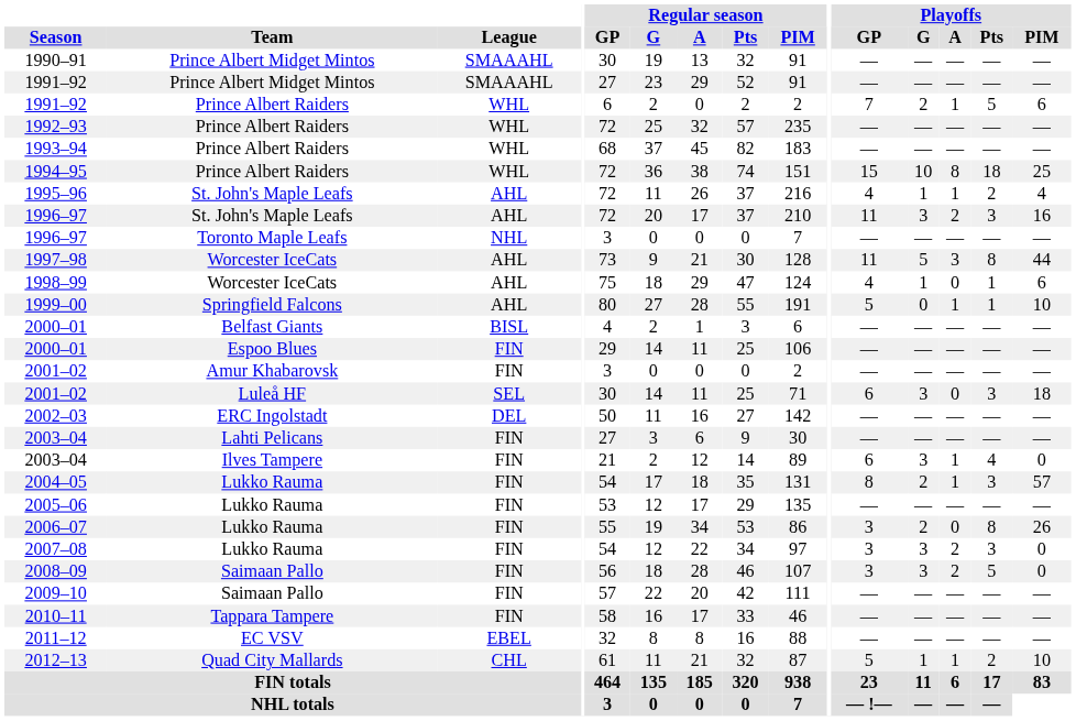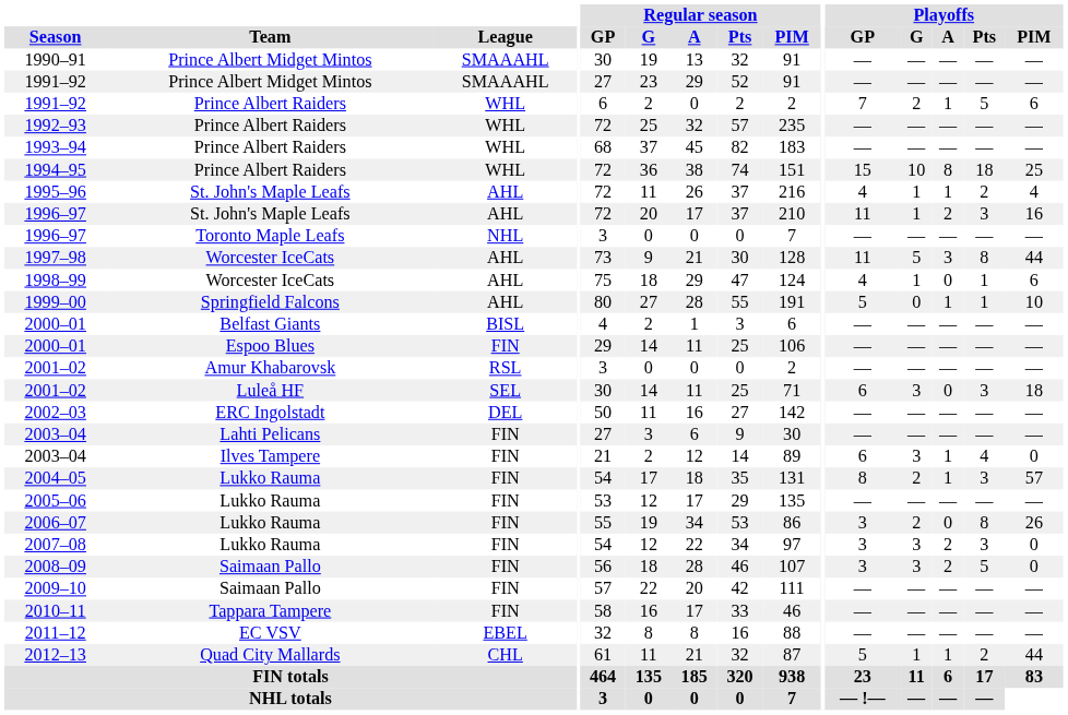 <table border="0" cellpadding="1" cellspacing="0" style="text-align:center; width:60em">
 <tr bgcolor="#e0e0e0">
 <th colspan="3" bgcolor="#ffffff"></th>
 <th rowspan="100" bgcolor="#ffffff"></th>
 <th colspan="5"><a href='#'>Regular season</a></th>
 <th rowspan="100" bgcolor="#ffffff"></th>
 <th colspan="5"><a href='#'>Playoffs</a></th>
 </tr>
 <tr bgcolor="#e0e0e0">
 <th><a href='#'>Season</a></th>
 <th>Team</th>
 <th>League</th>
 <th>GP</th>
 <th><a href='#'>G</a></th>
 <th><a href='#'>A</a></th>
 <th><a href='#'>Pts</a></th>
 <th><a href='#'>PIM</a></th>
 <th>GP</th>
 <th>G</th>
 <th>A</th>
 <th>Pts</th>
 <th>PIM</th>
 </tr>
 <tr>
 <td>1990–91</td>
 <td><a href='#'>Prince Albert Midget Mintos</a></td>
 <td><a href='#'>SMAAAHL</a></td>
 <td>30</td>
 <td>19</td>
 <td>13</td>
 <td>32</td>
 <td>91</td>
 <td>—</td>
 <td>—</td>
 <td>—</td>
 <td>—</td>
 <td>—</td>
 </tr>
 <tr bgcolor="#f0f0f0">
 <td>1991–92</td>
 <td>Prince Albert Midget Mintos</td>
 <td>SMAAAHL</td>
 <td>27</td>
 <td>23</td>
 <td>29</td>
 <td>52</td>
 <td>91</td>
 <td>—</td>
 <td>—</td>
 <td>—</td>
 <td>—</td>
 <td>—</td>
 </tr>
 <tr>
 <td><a href='#'>1991–92</a></td>
 <td><a href='#'>Prince Albert Raiders</a></td>
 <td><a href='#'>WHL</a></td>
 <td>6</td>
 <td>2</td>
 <td>0</td>
 <td>2</td>
 <td>2</td>
 <td>7</td>
 <td>2</td>
 <td>1</td>
 <td>5</td>
 <td>6</td>
 </tr>
 <tr bgcolor="#f0f0f0">
 <td><a href='#'>1992–93</a></td>
 <td>Prince Albert Raiders</td>
 <td>WHL</td>
 <td>72</td>
 <td>25</td>
 <td>32</td>
 <td>57</td>
 <td>235</td>
 <td>—</td>
 <td>—</td>
 <td>—</td>
 <td>—</td>
 <td>—</td>
 </tr>
 <tr>
 <td><a href='#'>1993–94</a></td>
 <td>Prince Albert Raiders</td>
 <td>WHL</td>
 <td>68</td>
 <td>37</td>
 <td>45</td>
 <td>82</td>
 <td>183</td>
 <td>—</td>
 <td>—</td>
 <td>—</td>
 <td>—</td>
 <td>—</td>
 </tr>
 <tr bgcolor="#f0f0f0">
 <td><a href='#'>1994–95</a></td>
 <td>Prince Albert Raiders</td>
 <td>WHL</td>
 <td>72</td>
 <td>36</td>
 <td>38</td>
 <td>74</td>
 <td>151</td>
 <td>15</td>
 <td>10</td>
 <td>8</td>
 <td>18</td>
 <td>25</td>
 </tr>
 <tr>
 <td><a href='#'>1995–96</a></td>
 <td><a href='#'>St. John's Maple Leafs</a></td>
 <td><a href='#'>AHL</a></td>
 <td>72</td>
 <td>11</td>
 <td>26</td>
 <td>37</td>
 <td>216</td>
 <td>4</td>
 <td>1</td>
 <td>1</td>
 <td>2</td>
 <td>4</td>
 </tr>
 <tr bgcolor="#f0f0f0">
 <td><a href='#'>1996–97</a></td>
 <td>St. John's Maple Leafs</td>
 <td>AHL</td>
 <td>72</td>
 <td>20</td>
 <td>17</td>
 <td>37</td>
 <td>210</td>
 <td>11</td>
-<td>3</td>
+<td>1</td>
 <td>2</td>
 <td>3</td>
 <td>16</td>
 </tr>
 <tr>
 <td><a href='#'>1996–97</a></td>
 <td><a href='#'>Toronto Maple Leafs</a></td>
 <td><a href='#'>NHL</a></td>
 <td>3</td>
 <td>0</td>
 <td>0</td>
 <td>0</td>
 <td>7</td>
 <td>—</td>
 <td>—</td>
 <td>—</td>
 <td>—</td>
 <td>—</td>
 </tr>
 <tr bgcolor="#f0f0f0">
 <td><a href='#'>1997–98</a></td>
 <td><a href='#'>Worcester IceCats</a></td>
 <td>AHL</td>
 <td>73</td>
 <td>9</td>
 <td>21</td>
 <td>30</td>
 <td>128</td>
 <td>11</td>
 <td>5</td>
 <td>3</td>
 <td>8</td>
 <td>44</td>
 </tr>
 <tr>
 <td><a href='#'>1998–99</a></td>
 <td>Worcester IceCats</td>
 <td>AHL</td>
 <td>75</td>
 <td>18</td>
 <td>29</td>
 <td>47</td>
 <td>124</td>
 <td>4</td>
 <td>1</td>
 <td>0</td>
 <td>1</td>
 <td>6</td>
 </tr>
 <tr bgcolor="#f0f0f0">
 <td><a href='#'>1999–00</a></td>
 <td><a href='#'>Springfield Falcons</a></td>
 <td>AHL</td>
 <td>80</td>
 <td>27</td>
 <td>28</td>
 <td>55</td>
 <td>191</td>
 <td>5</td>
 <td>0</td>
 <td>1</td>
 <td>1</td>
 <td>10</td>
 </tr>
 <tr>
 <td><a href='#'>2000–01</a></td>
 <td><a href='#'>Belfast Giants</a></td>
 <td><a href='#'>BISL</a></td>
 <td>4</td>
 <td>2</td>
 <td>1</td>
 <td>3</td>
 <td>6</td>
 <td>—</td>
 <td>—</td>
 <td>—</td>
 <td>—</td>
 <td>—</td>
 </tr>
 <tr bgcolor="#f0f0f0">
 <td><a href='#'>2000–01</a></td>
 <td><a href='#'>Espoo Blues</a></td>
 <td><a href='#'>FIN</a></td>
 <td>29</td>
 <td>14</td>
 <td>11</td>
 <td>25</td>
 <td>106</td>
 <td>—</td>
 <td>—</td>
 <td>—</td>
 <td>—</td>
 <td>—</td>
 </tr>
 <tr>
 <td><a href='#'>2001–02</a></td>
 <td><a href='#'>Amur Khabarovsk</a></td>
-<td>FIN</td>
+<td><a href='#'>RSL</a></td>
 <td>3</td>
 <td>0</td>
 <td>0</td>
 <td>0</td>
 <td>2</td>
 <td>—</td>
 <td>—</td>
 <td>—</td>
 <td>—</td>
 <td>—</td>
 </tr>
 <tr bgcolor="#f0f0f0">
 <td><a href='#'>2001–02</a></td>
 <td><a href='#'>Luleå HF</a></td>
 <td><a href='#'>SEL</a></td>
 <td>30</td>
 <td>14</td>
 <td>11</td>
 <td>25</td>
 <td>71</td>
 <td>6</td>
 <td>3</td>
 <td>0</td>
 <td>3</td>
 <td>18</td>
 </tr>
 <tr>
 <td><a href='#'>2002–03</a></td>
 <td><a href='#'>ERC Ingolstadt</a></td>
 <td><a href='#'>DEL</a></td>
 <td>50</td>
 <td>11</td>
 <td>16</td>
 <td>27</td>
 <td>142</td>
 <td>—</td>
 <td>—</td>
 <td>—</td>
 <td>—</td>
 <td>—</td>
 </tr>
 <tr bgcolor="#f0f0f0">
 <td><a href='#'>2003–04</a></td>
 <td><a href='#'>Lahti Pelicans</a></td>
 <td>FIN</td>
 <td>27</td>
 <td>3</td>
 <td>6</td>
 <td>9</td>
 <td>30</td>
 <td>—</td>
 <td>—</td>
 <td>—</td>
 <td>—</td>
 <td>—</td>
 </tr>
 <tr>
 <td>2003–04</td>
 <td><a href='#'>Ilves Tampere</a></td>
 <td>FIN</td>
 <td>21</td>
 <td>2</td>
 <td>12</td>
 <td>14</td>
 <td>89</td>
 <td>6</td>
 <td>3</td>
 <td>1</td>
 <td>4</td>
 <td>0</td>
 </tr>
 <tr bgcolor="#f0f0f0">
 <td><a href='#'>2004–05</a></td>
 <td><a href='#'>Lukko Rauma</a></td>
 <td>FIN</td>
 <td>54</td>
 <td>17</td>
 <td>18</td>
 <td>35</td>
 <td>131</td>
 <td>8</td>
 <td>2</td>
 <td>1</td>
 <td>3</td>
 <td>57</td>
 </tr>
 <tr>
 <td><a href='#'>2005–06</a></td>
 <td>Lukko Rauma</td>
 <td>FIN</td>
 <td>53</td>
 <td>12</td>
 <td>17</td>
 <td>29</td>
 <td>135</td>
 <td>—</td>
 <td>—</td>
 <td>—</td>
 <td>—</td>
 <td>—</td>
 </tr>
 <tr bgcolor="#f0f0f0">
 <td><a href='#'>2006–07</a></td>
 <td>Lukko Rauma</td>
 <td>FIN</td>
 <td>55</td>
 <td>19</td>
 <td>34</td>
 <td>53</td>
 <td>86</td>
 <td>3</td>
 <td>2</td>
 <td>0</td>
 <td>8</td>
 <td>26</td>
 </tr>
 <tr>
 <td><a href='#'>2007–08</a></td>
 <td>Lukko Rauma</td>
 <td>FIN</td>
 <td>54</td>
 <td>12</td>
 <td>22</td>
 <td>34</td>
 <td>97</td>
 <td>3</td>
 <td>3</td>
 <td>2</td>
 <td>3</td>
 <td>0</td>
 </tr>
 <tr bgcolor="#f0f0f0">
 <td><a href='#'>2008–09</a></td>
 <td><a href='#'>Saimaan Pallo</a></td>
 <td>FIN</td>
 <td>56</td>
 <td>18</td>
 <td>28</td>
 <td>46</td>
 <td>107</td>
 <td>3</td>
 <td>3</td>
 <td>2</td>
 <td>5</td>
 <td>0</td>
 </tr>
 <tr>
 <td><a href='#'>2009–10</a></td>
 <td>Saimaan Pallo</td>
 <td>FIN</td>
 <td>57</td>
 <td>22</td>
 <td>20</td>
 <td>42</td>
 <td>111</td>
 <td>—</td>
 <td>—</td>
 <td>—</td>
 <td>—</td>
 <td>—</td>
 </tr>
 <tr bgcolor="#f0f0f0">
 <td><a href='#'>2010–11</a></td>
 <td><a href='#'>Tappara Tampere</a></td>
 <td>FIN</td>
 <td>58</td>
 <td>16</td>
 <td>17</td>
 <td>33</td>
 <td>46</td>
 <td>—</td>
 <td>—</td>
 <td>—</td>
 <td>—</td>
 <td>—</td>
 </tr>
 <tr>
 <td><a href='#'>2011–12</a></td>
 <td><a href='#'>EC VSV</a></td>
 <td><a href='#'>EBEL</a></td>
 <td>32</td>
 <td>8</td>
 <td>8</td>
 <td>16</td>
 <td>88</td>
 <td>—</td>
 <td>—</td>
 <td>—</td>
 <td>—</td>
 <td>—</td>
 </tr>
 <tr bgcolor="#f0f0f0">
 <td><a href='#'>2012–13</a></td>
 <td><a href='#'>Quad City Mallards</a></td>
 <td><a href='#'>CHL</a></td>
 <td>61</td>
 <td>11</td>
 <td>21</td>
 <td>32</td>
 <td>87</td>
 <td>5</td>
 <td>1</td>
 <td>1</td>
 <td>2</td>
-<td>10</td>
+<td>44</td>
 </tr>
 <tr bgcolor="#e0e0e0">
 <th colspan="3">FIN totals</th>
 <th>464</th>
 <th>135</th>
 <th>185</th>
 <th>320</th>
 <th>938</th>
 <th>23</th>
 <th>11</th>
 <th>6</th>
 <th>17</th>
 <th>83</th>
 </tr>
 <tr bgcolor="#e0e0e0">
 <th colspan="3">NHL totals</th>
 <th>3</th>
 <th>0</th>
 <th>0</th>
 <th>0</th>
 <th>7</th>
 <th>— !—</th>
 <th>—</th>
 <th>—</th>
 <th>—</th>
 </tr>
 </table>
